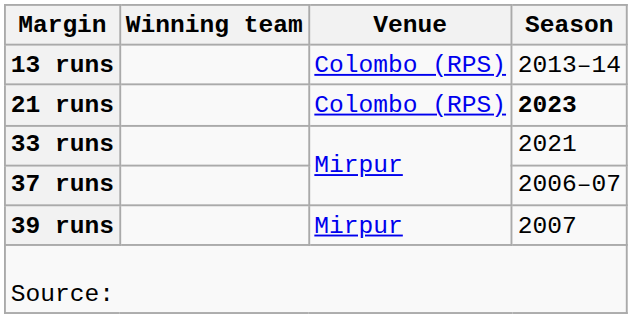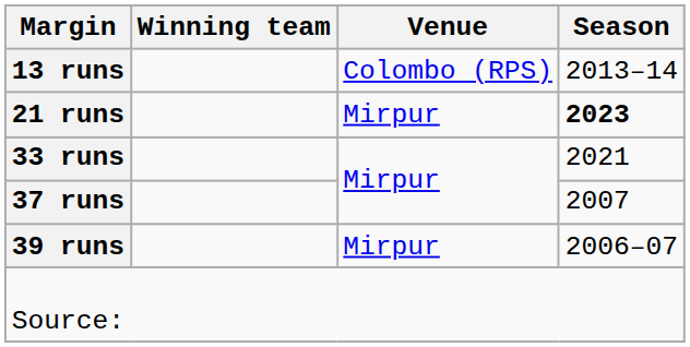 <table class="wikitable">
 <tr>
 <th align="center"><strong>Margin</strong></th>
 <th align="center"><strong>Winning team</strong></th>
 <th align="center"><strong>Venue</strong></th>
 <th align="center"><strong>Season</strong></th>
 </tr>
 <tr>
 <th>13 runs</th>
 <td></td>
 <td><a href='#'>Colombo (RPS)</a></td>
 <td>2013–14</td>
 </tr>
 <tr>
 <th>21 runs</th>
 <td></td>
-<td><a href='#'>Colombo (RPS)</a></td>
+<td><a href='#'>Mirpur</a></td>
 <td><strong>2023</strong></td>
 </tr>
 <tr>
 <th>33 runs</th>
 <td></td>
 <td rowspan=2><a href='#'>Mirpur</a></td>
 <td>2021</td>
 </tr>
 <tr>
 <th>37 runs</th>
 <td></td>
-<td>2006–07</td>
+<td>2007</td>
 </tr>
 <tr>
 <th>39 runs</th>
 <td></td>
 <td><a href='#'>Mirpur</a></td>
-<td>2007</td>
+<td>2006–07</td>
 </tr>
 <tr>
 <td colspan="5"><br>Source:</td>
 </tr>
 </table>
